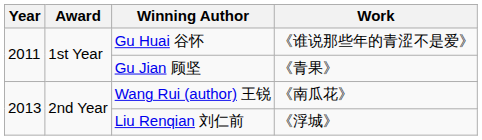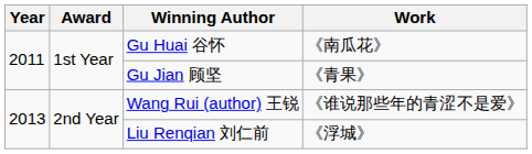 <table class="wikitable">
 <tr>
 <th>Year</th>
 <th>Award</th>
 <th>Winning Author</th>
 <th>Work</th>
 </tr>
 <tr>
 <td rowspan=2>2011</td>
 <td rowspan=2>1st Year</td>
 <td><a href='#'>Gu Huai</a> 谷怀</td>
-<td>《谁说那些年的青涩不是爱》</td>
+<td>《南瓜花》</td>
 </tr>
 <tr>
 <td><a href='#'>Gu Jian</a> 顾坚</td>
 <td>《青果》</td>
 </tr>
 <tr>
 <td rowspan=2>2013</td>
 <td rowspan=2>2nd Year</td>
 <td><a href='#'>Wang Rui (author)</a> 王锐</td>
-<td>《南瓜花》</td>
+<td>《谁说那些年的青涩不是爱》</td>
 </tr>
 <tr>
 <td><a href='#'>Liu Renqian</a> 刘仁前</td>
 <td>《浮城》</td>
 </tr>
 </table>
